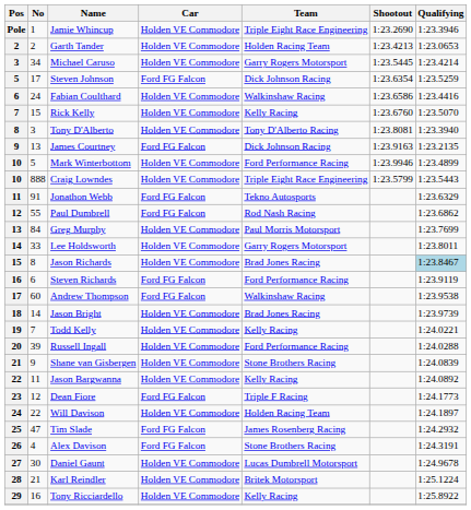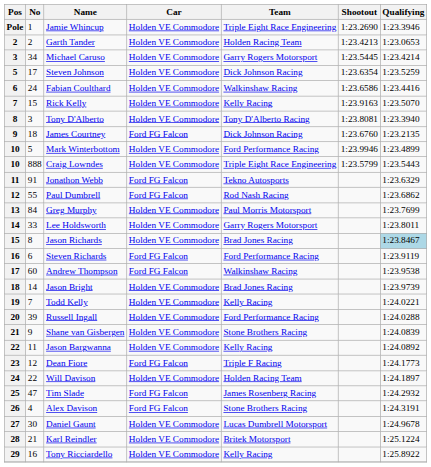 <table class="wikitable" style="font-size: 85%;">
 <tr>
 <th>Pos</th>
 <th>No</th>
 <th>Name</th>
 <th>Car</th>
 <th>Team</th>
 <th>Shootout</th>
 <th>Qualifying</th>
 </tr>
 <tr>
 <th>Pole</th>
 <td>1</td>
 <td> <a href='#'>Jamie Whincup</a></td>
 <td><a href='#'>Holden VE Commodore</a></td>
 <td><a href='#'>Triple Eight Race Engineering</a></td>
 <td>1:23.2690</td>
 <td>1:23.3946</td>
 </tr>
 <tr>
 <th>2</th>
 <td>2</td>
 <td> <a href='#'>Garth Tander</a></td>
 <td><a href='#'>Holden VE Commodore</a></td>
 <td><a href='#'>Holden Racing Team</a></td>
 <td>1:23.4213</td>
 <td>1:23.0653</td>
 </tr>
 <tr>
 <th>3</th>
 <td>34</td>
 <td> <a href='#'>Michael Caruso</a></td>
 <td><a href='#'>Holden VE Commodore</a></td>
 <td><a href='#'>Garry Rogers Motorsport</a></td>
 <td>1:23.5445</td>
 <td>1:23.4214</td>
 </tr>
 <tr>
 <th>5</th>
 <td>17</td>
 <td> <a href='#'>Steven Johnson</a></td>
-<td><a href='#'>Ford FG Falcon</a></td>
+<td><a href='#'>Holden VE Commodore</a></td>
 <td><a href='#'>Dick Johnson Racing</a></td>
 <td>1:23.6354</td>
 <td>1:23.5259</td>
 </tr>
 <tr>
 <th>6</th>
 <td>24</td>
 <td> <a href='#'>Fabian Coulthard</a></td>
 <td><a href='#'>Holden VE Commodore</a></td>
 <td><a href='#'>Walkinshaw Racing</a></td>
 <td>1:23.6586</td>
 <td>1:23.4416</td>
 </tr>
 <tr>
 <th>7</th>
 <td>15</td>
 <td> <a href='#'>Rick Kelly</a></td>
 <td><a href='#'>Holden VE Commodore</a></td>
 <td><a href='#'>Kelly Racing</a></td>
-<td>1:23.6760</td>
+<td>1:23.9163</td>
 <td>1:23.5070</td>
 </tr>
 <tr>
 <th>8</th>
 <td>3</td>
 <td> <a href='#'>Tony D'Alberto</a></td>
 <td><a href='#'>Holden VE Commodore</a></td>
 <td><a href='#'>Tony D'Alberto Racing</a></td>
 <td>1:23.8081</td>
 <td>1:23.3940</td>
 </tr>
 <tr>
 <th>9</th>
-<td>13</td>
+<td>18</td>
 <td> <a href='#'>James Courtney</a></td>
 <td><a href='#'>Ford FG Falcon</a></td>
 <td><a href='#'>Dick Johnson Racing</a></td>
-<td>1:23.9163</td>
+<td>1:23.6760</td>
 <td>1:23.2135</td>
 </tr>
 <tr>
 <th>10</th>
 <td>5</td>
 <td> <a href='#'>Mark Winterbottom</a></td>
 <td><a href='#'>Holden VE Commodore</a></td>
 <td><a href='#'>Ford Performance Racing</a></td>
 <td>1:23.9946</td>
 <td>1:23.4899</td>
 </tr>
 <tr>
 <th>10</th>
 <td>888</td>
 <td> <a href='#'>Craig Lowndes</a></td>
 <td><a href='#'>Holden VE Commodore</a></td>
 <td><a href='#'>Triple Eight Race Engineering</a></td>
 <td>1:23.5799</td>
 <td>1:23.5443</td>
 </tr>
 <tr>
 <th>11</th>
 <td>91</td>
 <td> <a href='#'>Jonathon Webb</a></td>
 <td><a href='#'>Ford FG Falcon</a></td>
 <td><a href='#'>Tekno Autosports</a></td>
 <td></td>
 <td>1:23.6329</td>
 </tr>
 <tr>
 <th>12</th>
 <td>55</td>
 <td> <a href='#'>Paul Dumbrell</a></td>
 <td><a href='#'>Ford FG Falcon</a></td>
 <td><a href='#'>Rod Nash Racing</a></td>
 <td></td>
 <td>1:23.6862</td>
 </tr>
 <tr>
 <th>13</th>
 <td>84</td>
 <td> <a href='#'>Greg Murphy</a></td>
 <td><a href='#'>Holden VE Commodore</a></td>
 <td><a href='#'>Paul Morris Motorsport</a></td>
 <td></td>
 <td>1:23.7699</td>
 </tr>
 <tr>
 <th>14</th>
 <td>33</td>
 <td> <a href='#'>Lee Holdsworth</a></td>
 <td><a href='#'>Holden VE Commodore</a></td>
 <td><a href='#'>Garry Rogers Motorsport</a></td>
 <td></td>
 <td>1:23.8011</td>
 </tr>
 <tr>
 <th>15</th>
 <td>8</td>
 <td> <a href='#'>Jason Richards</a></td>
 <td><a href='#'>Holden VE Commodore</a></td>
 <td><a href='#'>Brad Jones Racing</a></td>
 <td></td>
 <td style="background: lightblue;">1:23.8467</td>
 </tr>
 <tr>
 <th>16</th>
 <td>6</td>
 <td> <a href='#'>Steven Richards</a></td>
 <td><a href='#'>Ford FG Falcon</a></td>
 <td><a href='#'>Ford Performance Racing</a></td>
 <td></td>
 <td>1:23.9119</td>
 </tr>
 <tr>
 <th>17</th>
 <td>60</td>
 <td> <a href='#'>Andrew Thompson</a></td>
 <td><a href='#'>Ford FG Falcon</a></td>
 <td><a href='#'>Walkinshaw Racing</a></td>
 <td></td>
 <td>1:23.9538</td>
 </tr>
 <tr>
 <th>18</th>
 <td>14</td>
 <td> <a href='#'>Jason Bright</a></td>
 <td><a href='#'>Holden VE Commodore</a></td>
 <td><a href='#'>Brad Jones Racing</a></td>
 <td></td>
 <td>1:23.9739</td>
 </tr>
 <tr>
 <th>19</th>
 <td>7</td>
 <td> <a href='#'>Todd Kelly</a></td>
 <td><a href='#'>Holden VE Commodore</a></td>
 <td><a href='#'>Kelly Racing</a></td>
 <td></td>
 <td>1:24.0221</td>
 </tr>
 <tr>
 <th>20</th>
 <td>39</td>
 <td> <a href='#'>Russell Ingall</a></td>
 <td><a href='#'>Holden VE Commodore</a></td>
 <td><a href='#'>Ford Performance Racing</a></td>
 <td></td>
 <td>1:24.0288</td>
 </tr>
 <tr>
 <th>21</th>
 <td>9</td>
 <td> <a href='#'>Shane van Gisbergen</a></td>
 <td><a href='#'>Holden VE Commodore</a></td>
 <td><a href='#'>Stone Brothers Racing</a></td>
 <td></td>
 <td>1:24.0839</td>
 </tr>
 <tr>
 <th>22</th>
 <td>11</td>
 <td> <a href='#'>Jason Bargwanna</a></td>
 <td><a href='#'>Holden VE Commodore</a></td>
 <td><a href='#'>Kelly Racing</a></td>
 <td></td>
 <td>1:24.0892</td>
 </tr>
 <tr>
 <th>23</th>
 <td>12</td>
 <td> <a href='#'>Dean Fiore</a></td>
 <td><a href='#'>Ford FG Falcon</a></td>
 <td><a href='#'>Triple F Racing</a></td>
 <td></td>
 <td>1:24.1773</td>
 </tr>
 <tr>
 <th>24</th>
 <td>22</td>
 <td> <a href='#'>Will Davison</a></td>
 <td><a href='#'>Holden VE Commodore</a></td>
 <td><a href='#'>Holden Racing Team</a></td>
 <td></td>
 <td>1:24.1897</td>
 </tr>
 <tr>
 <th>25</th>
 <td>47</td>
 <td> <a href='#'>Tim Slade</a></td>
 <td><a href='#'>Ford FG Falcon</a></td>
 <td><a href='#'>James Rosenberg Racing</a></td>
 <td></td>
 <td>1:24.2932</td>
 </tr>
 <tr>
 <th>26</th>
 <td>4</td>
 <td> <a href='#'>Alex Davison</a></td>
 <td><a href='#'>Ford FG Falcon</a></td>
 <td><a href='#'>Stone Brothers Racing</a></td>
 <td></td>
 <td>1:24.3191</td>
 </tr>
 <tr>
 <th>27</th>
 <td>30</td>
 <td> <a href='#'>Daniel Gaunt</a></td>
 <td><a href='#'>Holden VE Commodore</a></td>
 <td><a href='#'>Lucas Dumbrell Motorsport</a></td>
 <td></td>
 <td>1:24.9678</td>
 </tr>
 <tr>
 <th>28</th>
 <td>21</td>
 <td> <a href='#'>Karl Reindler</a></td>
 <td><a href='#'>Holden VE Commodore</a></td>
 <td><a href='#'>Britek Motorsport</a></td>
 <td></td>
 <td>1:25.1224</td>
 </tr>
 <tr>
 <th>29</th>
 <td>16</td>
 <td> <a href='#'>Tony Ricciardello</a></td>
 <td><a href='#'>Holden VE Commodore</a></td>
 <td><a href='#'>Kelly Racing</a></td>
 <td></td>
 <td>1:25.8922</td>
 </tr>
 <tr>
 </tr>
 </table>
